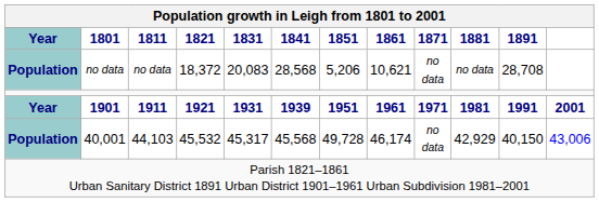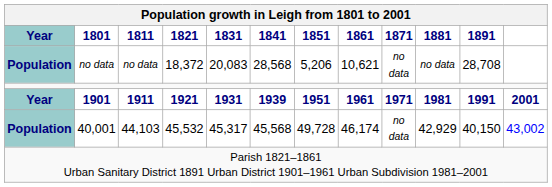 <table class="wikitable" style=" margin:1em auto; width:70%; border:0; text-align:center; line-height:120%;">
 <tr>
 <th colspan="12" style="text-align:center;">Population growth in Leigh from 1801 to 2001</th>
 </tr>
 <tr>
 <th style="background:#99CCCC; color:navy; height:17px;">Year</th>
 <th style="background:#FFFFFF; color:navy;">1801</th>
 <th style="background:#FFFFFF; color:navy;">1811</th>
 <th style="background:#FFFFFF; color:navy;">1821</th>
 <th style="background:#FFFFFF; color:navy;">1831</th>
 <th style="background:#FFFFFF; color:navy;">1841</th>
 <th style="background:#FFFFFF; color:navy;">1851</th>
 <th style="background:#FFFFFF; color:navy;">1861</th>
 <th style="background:#FFFFFF; color:navy;">1871</th>
 <th style="background:#FFFFFF; color:navy;">1881</th>
 <th style="background:#FFFFFF; color:navy;">1891</th>
 <th style="background:#FFFFFF; color:navy;"></th>
 </tr>
 <tr style="text-align:center;">
 <th style="background:#99CCCC; color:navy; height:17px;">Population</th>
 <td style="background:#fff; color:black;"><small><em>no data</em></small></td>
 <td style="background:#fff; color:black;"><small><em>no data</em></small></td>
 <td style="background:#fff; color:black;">18,372</td>
 <td style="background:#fff; color:black;">20,083</td>
 <td style="background:#fff; color:black;">28,568</td>
 <td style="background:#fff; color:black;">5,206</td>
 <td style="background:#fff; color:black;">10,621</td>
 <td style="background:#fff; color:black;"><small><em>no data</em></small></td>
 <td style="background:#fff; color:black;"><small><em>no data</em></small></td>
 <td style="background:#fff; color:black;">28,708</td>
 <td style="background:#fff; color:black;"></td>
 </tr>
 <tr>
 <td colspan="12"></td>
 </tr>
 <tr>
 <th style="background:#99CCCC; color:navy; height:17px;">Year</th>
 <th style="background:#FFFFFF; color:navy;">1901</th>
 <th style="background:#FFFFFF; color:navy;">1911</th>
 <th style="background:#FFFFFF; color:navy;">1921</th>
 <th style="background:#FFFFFF; color:navy;">1931</th>
 <th style="background:#FFFFFF; color:navy;">1939</th>
 <th style="background:#FFFFFF; color:navy;">1951</th>
 <th style="background:#FFFFFF; color:navy;">1961</th>
 <th style="background:#FFFFFF; color:navy;">1971</th>
 <th style="background:#FFFFFF; color:navy;">1981</th>
 <th style="background:#FFFFFF; color:navy;">1991</th>
 <th style="background:#FFFFFF; color:navy;">2001</th>
 </tr>
 <tr>
 <th style="background:#99CCCC; color:navy; height:17px;">Population</th>
 <td style="background:#fff; color:black;">40,001</td>
 <td style="background:#fff; color:black;">44,103</td>
 <td style="background:#fff; color:black;">45,532</td>
 <td style="background:#fff; color:black;">45,317</td>
 <td style="background:#fff; color:black;">45,568</td>
 <td style="background:#fff; color:black;">49,728</td>
 <td style="background:#fff; color:black;">46,174</td>
 <td style="background:#fff; color:black;"><small><em>no data</em></small></td>
 <td style="background:#fff; color:black;">42,929</td>
 <td style="background:#fff; color:black;">40,150</td>
-<td style="background:#fff; color:blue;">43,006</td>
+<td style="background:#fff; color:blue;">43,002</td>
 </tr>
 <tr>
 <td colspan="12" style="text-align:center;font-size:90%;">Parish 1821–1861<br> Urban Sanitary District 1891  Urban District 1901–1961  Urban Subdivision 1981–2001</td>
 </tr>
 </table>
